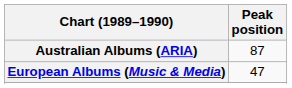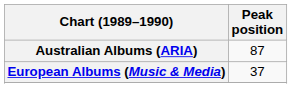 <table class="wikitable sortable plainrowheaders" style="text-align:center">
 <tr>
 <th scope="col">Chart (1989–1990)</th>
 <th scope="col">Peak<br>position</th>
 </tr>
 <tr>
 <th scope="row">Australian Albums (<a href='#'>ARIA</a>)</th>
 <td>87</td>
 </tr>
 <tr>
 <th scope="row"><a href='#'>European Albums</a> (<em><a href='#'>Music & Media</a></em>)</th>
-<td>47</td>
+<td>37</td>
 </tr>
 <tr>
 </tr>
 <tr>
 </tr>
 <tr>
 </tr>
 <tr>
 </tr>
 </table>
